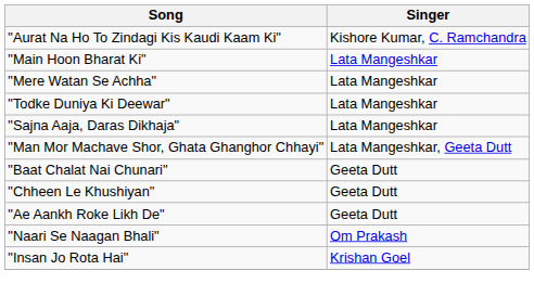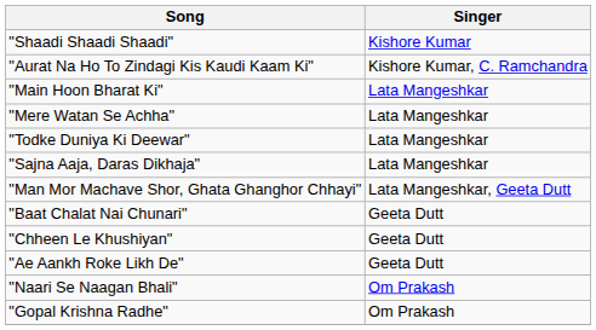 <table class="wikitable">
 <tr>
 <th>Song</th>
 <th>Singer</th>
+</tr>
+<tr>
+<td>"Shaadi Shaadi Shaadi"</td>
+<td><a href='#'>Kishore Kumar</a></td>
 </tr>
 <tr>
 <td>"Aurat Na Ho To Zindagi Kis Kaudi Kaam Ki"</td>
 <td>Kishore Kumar, <a href='#'>C. Ramchandra</a></td>
 </tr>
 <tr>
 <td>"Main Hoon Bharat Ki"</td>
 <td><a href='#'>Lata Mangeshkar</a></td>
 </tr>
 <tr>
 <td>"Mere Watan Se Achha"</td>
 <td>Lata Mangeshkar</td>
 </tr>
 <tr>
 <td>"Todke Duniya Ki Deewar"</td>
 <td>Lata Mangeshkar</td>
 </tr>
 <tr>
 <td>"Sajna Aaja, Daras Dikhaja"</td>
 <td>Lata Mangeshkar</td>
 </tr>
 <tr>
 <td>"Man Mor Machave Shor, Ghata Ghanghor Chhayi"</td>
 <td>Lata Mangeshkar, <a href='#'>Geeta Dutt</a></td>
 </tr>
 <tr>
 <td>"Baat Chalat Nai Chunari"</td>
 <td>Geeta Dutt</td>
 </tr>
 <tr>
 <td>"Chheen Le Khushiyan"</td>
 <td>Geeta Dutt</td>
 </tr>
 <tr>
 <td>"Ae Aankh Roke Likh De"</td>
 <td>Geeta Dutt</td>
 </tr>
 <tr>
 <td>"Naari Se Naagan Bhali"</td>
 <td><a href='#'>Om Prakash</a></td>
 </tr>
 <tr>
-<td>"Insan Jo Rota Hai"</td>
-<td><a href='#'>Krishan Goel</a></td>
+<td>"Gopal Krishna Radhe"</td>
+<td>Om Prakash</td>
 </tr>
 <tr>
 </tr>
 </table>
